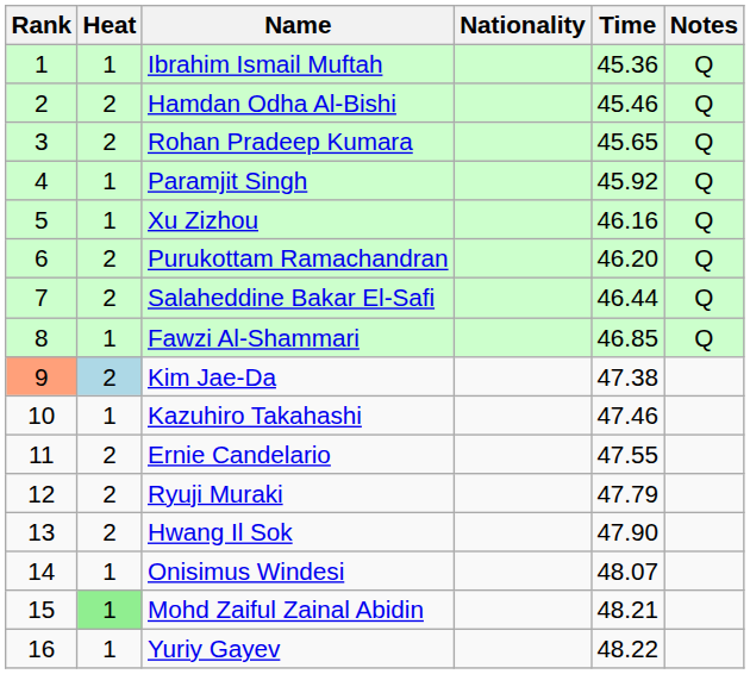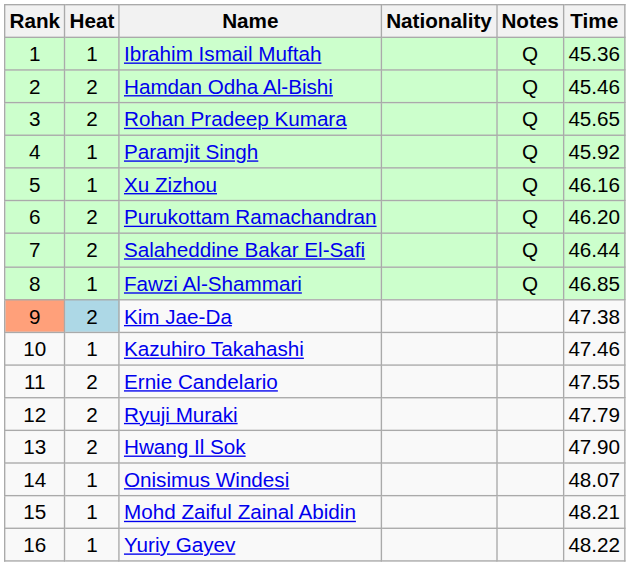 <table class="wikitable sortable" style="text-align:center; font-size:95%">
 <tr>
 <th>Rank</th>
 <th>Heat</th>
 <th>Name</th>
 <th>Nationality</th>
+<th>Notes</th>
 <th>Time</th>
-<th>Notes</th>
 </tr>
 <tr bgcolor=ccffcc>
 <td>1</td>
 <td>1</td>
 <td align=left><a href='#'>Ibrahim Ismail Muftah</a></td>
 <td align=left></td>
+<td>Q</td>
 <td>45.36</td>
-<td>Q</td>
 </tr>
 <tr bgcolor=ccffcc>
 <td>2</td>
 <td>2</td>
 <td align=left><a href='#'>Hamdan Odha Al-Bishi</a></td>
 <td align=left></td>
+<td>Q</td>
 <td>45.46</td>
-<td>Q</td>
 </tr>
 <tr bgcolor=ccffcc>
 <td>3</td>
 <td>2</td>
 <td align=left><a href='#'>Rohan Pradeep Kumara</a></td>
 <td align=left></td>
+<td>Q</td>
 <td>45.65</td>
-<td>Q</td>
 </tr>
 <tr bgcolor=ccffcc>
 <td>4</td>
 <td>1</td>
 <td align=left><a href='#'>Paramjit Singh</a></td>
 <td align=left></td>
+<td>Q</td>
 <td>45.92</td>
-<td>Q</td>
 </tr>
 <tr bgcolor=ccffcc>
 <td>5</td>
 <td>1</td>
 <td align=left><a href='#'>Xu Zizhou</a></td>
 <td align=left></td>
+<td>Q</td>
 <td>46.16</td>
-<td>Q</td>
 </tr>
 <tr bgcolor=ccffcc>
 <td>6</td>
 <td>2</td>
 <td align=left><a href='#'>Purukottam Ramachandran</a></td>
 <td align=left></td>
+<td>Q</td>
 <td>46.20</td>
-<td>Q</td>
 </tr>
 <tr bgcolor=ccffcc>
 <td>7</td>
 <td>2</td>
 <td align=left><a href='#'>Salaheddine Bakar El-Safi</a></td>
 <td align=left></td>
+<td>Q</td>
 <td>46.44</td>
-<td>Q</td>
 </tr>
 <tr bgcolor=ccffcc>
 <td>8</td>
 <td>1</td>
 <td align=left><a href='#'>Fawzi Al-Shammari</a></td>
 <td align=left></td>
+<td>Q</td>
 <td>46.85</td>
-<td>Q</td>
 </tr>
 <tr>
 <td style="background: lightsalmon;">9</td>
 <td style="background: lightblue;">2</td>
 <td align=left><a href='#'>Kim Jae-Da</a></td>
 <td align=left></td>
+<td></td>
 <td>47.38</td>
-<td></td>
 </tr>
 <tr>
 <td>10</td>
 <td>1</td>
 <td align=left><a href='#'>Kazuhiro Takahashi</a></td>
 <td align=left></td>
+<td></td>
 <td>47.46</td>
-<td></td>
 </tr>
 <tr>
 <td>11</td>
 <td>2</td>
 <td align=left><a href='#'>Ernie Candelario</a></td>
 <td align=left></td>
+<td></td>
 <td>47.55</td>
-<td></td>
 </tr>
 <tr>
 <td>12</td>
 <td>2</td>
 <td align=left><a href='#'>Ryuji Muraki</a></td>
 <td align=left></td>
+<td></td>
 <td>47.79</td>
-<td></td>
 </tr>
 <tr>
 <td>13</td>
 <td>2</td>
 <td align=left><a href='#'>Hwang Il Sok</a></td>
 <td align=left></td>
+<td></td>
 <td>47.90</td>
-<td></td>
 </tr>
 <tr>
 <td>14</td>
 <td>1</td>
 <td align=left><a href='#'>Onisimus Windesi</a></td>
 <td align=left></td>
+<td></td>
 <td>48.07</td>
-<td></td>
 </tr>
 <tr>
 <td>15</td>
-<td style="background: lightgreen;">1</td>
+<td>1</td>
 <td align=left><a href='#'>Mohd Zaiful Zainal Abidin</a></td>
 <td align=left></td>
+<td></td>
 <td>48.21</td>
-<td></td>
 </tr>
 <tr>
 <td>16</td>
 <td>1</td>
 <td align=left><a href='#'>Yuriy Gayev</a></td>
 <td align=left></td>
+<td></td>
 <td>48.22</td>
-<td></td>
 </tr>
 </table>
